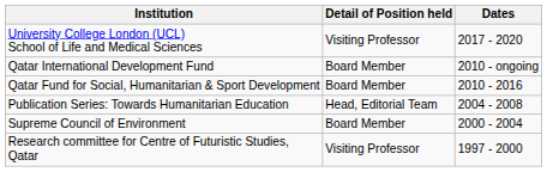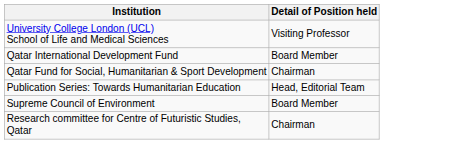 <table class="wikitable">
 <tr>
 <th>Institution</th>
 <th>Detail of Position held</th>
-<th>Dates</th>
 </tr>
 <tr>
 <td><a href='#'>University College London (UCL)</a><br>School of Life and Medical Sciences</td>
 <td>Visiting Professor</td>
-<td>2017 - 2020</td>
 </tr>
 <tr>
 <td>Qatar International Development Fund</td>
 <td>Board Member</td>
-<td>2010 - ongoing</td>
 </tr>
 <tr>
 <td>Qatar Fund for Social, Humanitarian & Sport Development</td>
-<td>Board Member</td>
-<td>2010 - 2016</td>
+<td>Chairman</td>
 </tr>
 <tr>
 <td>Publication Series: Towards Humanitarian Education</td>
 <td>Head, Editorial Team</td>
-<td>2004 - 2008</td>
 </tr>
 <tr>
 <td>Supreme Council of Environment</td>
 <td>Board Member</td>
-<td>2000 - 2004</td>
 </tr>
 <tr>
 <td>Research committee for Centre of Futuristic Studies,<br>Qatar</td>
-<td>Visiting Professor</td>
-<td>1997 - 2000</td>
+<td>Chairman</td>
 </tr>
 </table>
